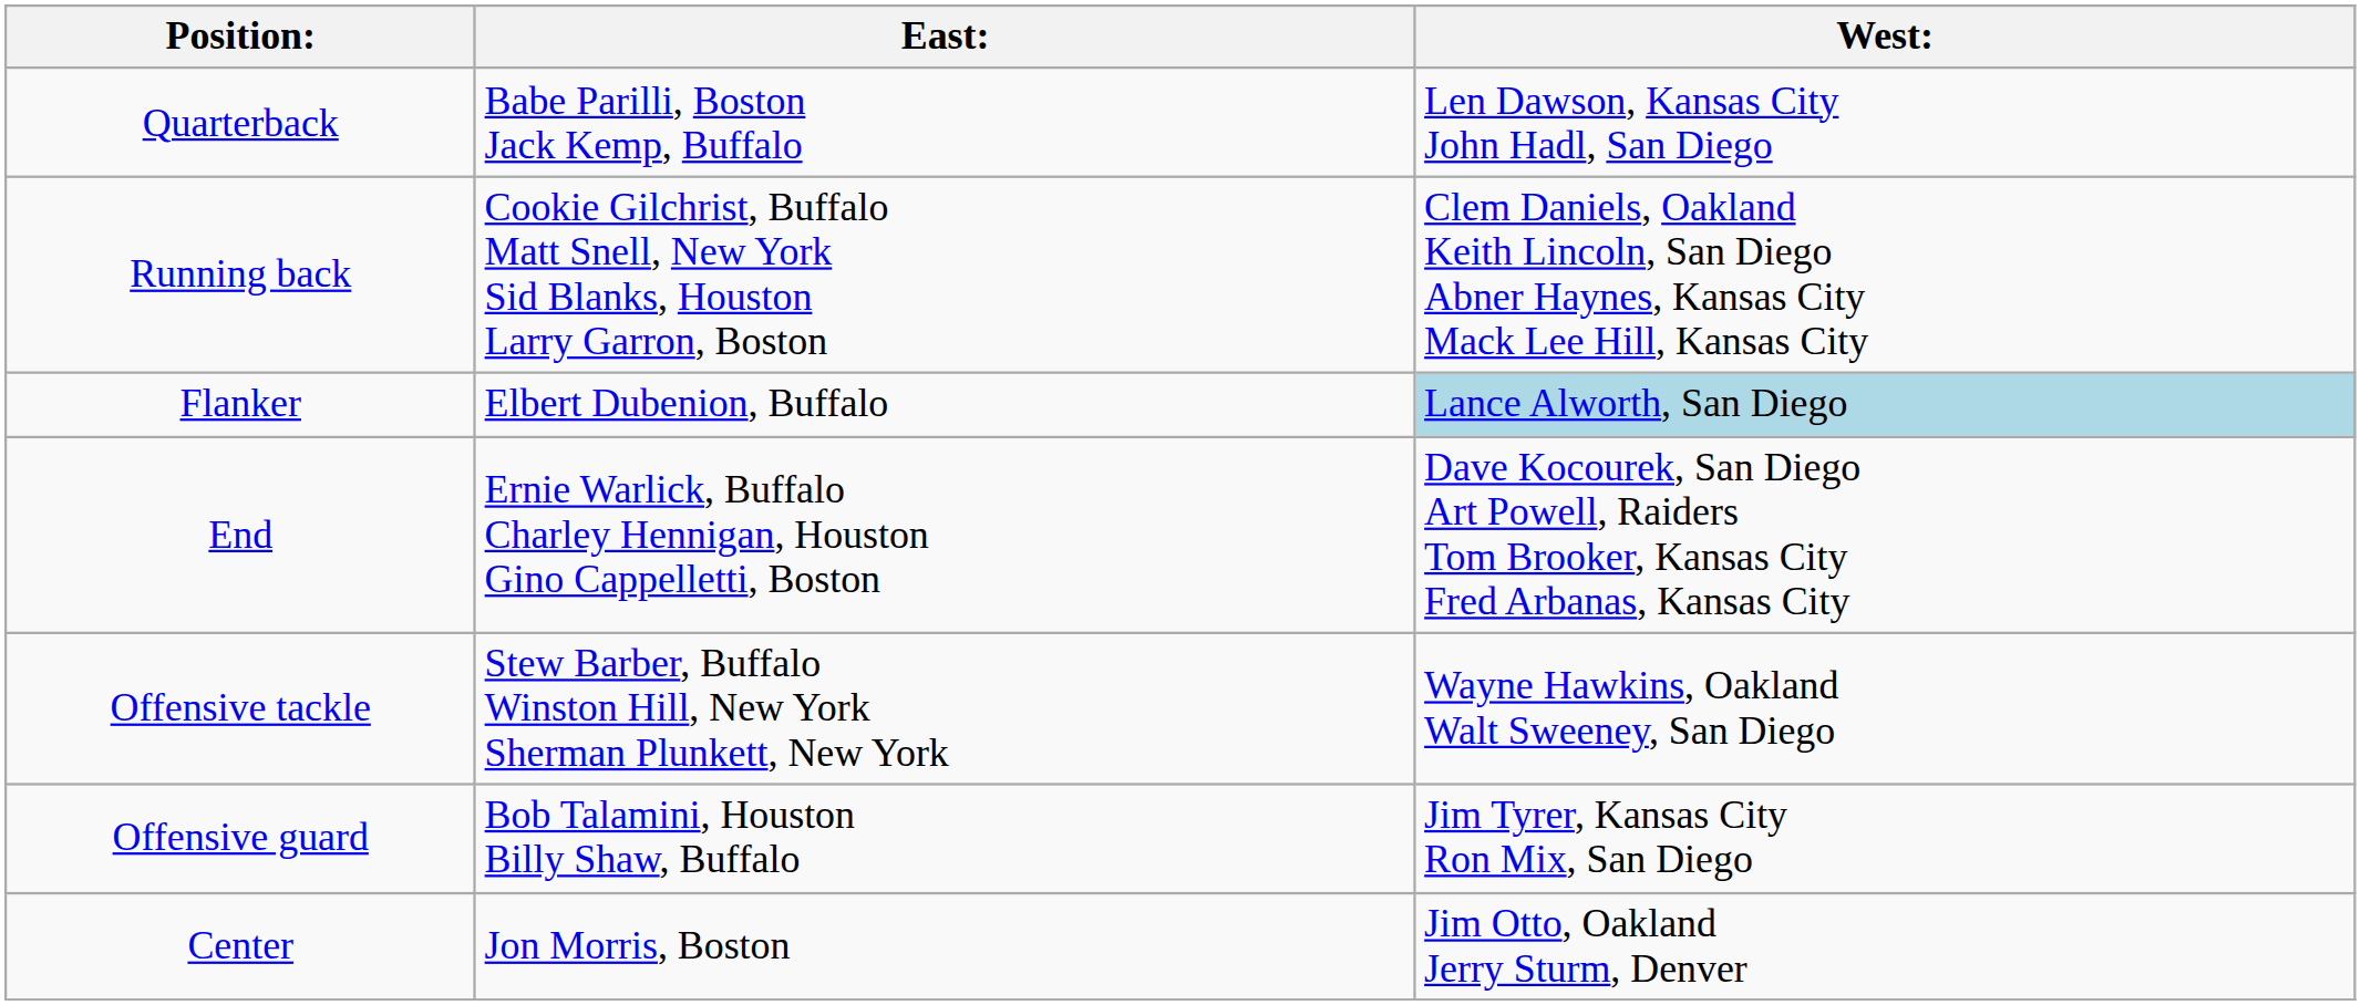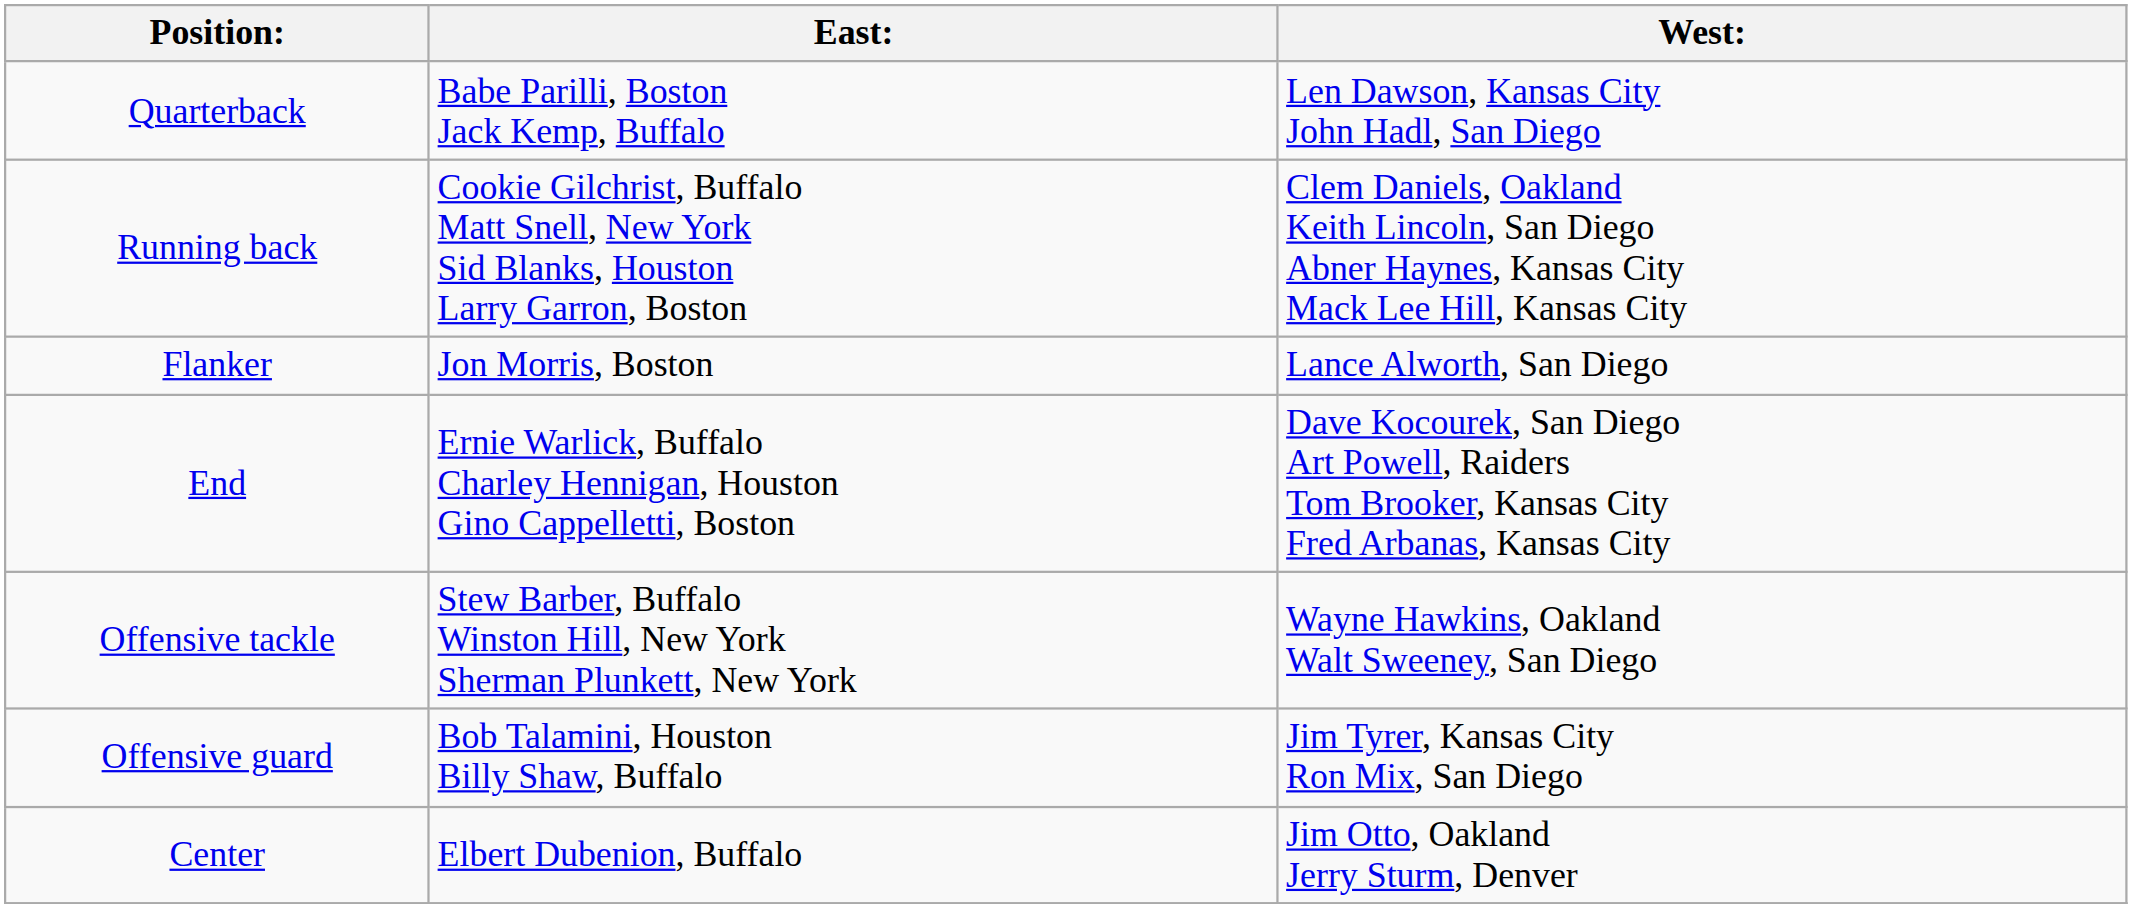 <table class="wikitable" width=75%>
 <tr>
 <th width=20%>Position:</th>
 <th width=40%>East:</th>
 <th width=40%>West:</th>
 </tr>
 <tr>
 <td align=center><a href='#'>Quarterback</a></td>
 <td><a href='#'>Babe Parilli</a>, <a href='#'>Boston</a><br><a href='#'>Jack Kemp</a>, <a href='#'>Buffalo</a></td>
 <td><a href='#'>Len Dawson</a>, <a href='#'>Kansas City</a><br><a href='#'>John Hadl</a>, <a href='#'>San Diego</a></td>
 </tr>
 <tr>
 <td align=center><a href='#'>Running back</a></td>
 <td><a href='#'>Cookie Gilchrist</a>, Buffalo<br><a href='#'>Matt Snell</a>, <a href='#'>New York</a><br><a href='#'>Sid Blanks</a>, <a href='#'>Houston</a><br><a href='#'>Larry Garron</a>, Boston</td>
 <td><a href='#'>Clem Daniels</a>, <a href='#'>Oakland</a><br><a href='#'>Keith Lincoln</a>, San Diego<br><a href='#'>Abner Haynes</a>, Kansas City<br><a href='#'>Mack Lee Hill</a>, Kansas City</td>
 </tr>
 <tr>
 <td align=center><a href='#'>Flanker</a></td>
-<td><a href='#'>Elbert Dubenion</a>, Buffalo</td>
-<td style="background: lightblue;"><a href='#'>Lance Alworth</a>, San Diego</td>
+<td><a href='#'>Jon Morris</a>, Boston</td>
+<td><a href='#'>Lance Alworth</a>, San Diego</td>
 </tr>
 <tr>
 <td align=center><a href='#'>End</a></td>
 <td><a href='#'>Ernie Warlick</a>, Buffalo<br><a href='#'>Charley Hennigan</a>, Houston<br><a href='#'>Gino Cappelletti</a>, Boston</td>
 <td><a href='#'>Dave Kocourek</a>, San Diego<br><a href='#'>Art Powell</a>, Raiders<br><a href='#'>Tom Brooker</a>, Kansas City<br><a href='#'>Fred Arbanas</a>, Kansas City</td>
 </tr>
 <tr>
 <td align=center><a href='#'>Offensive tackle</a></td>
 <td><a href='#'>Stew Barber</a>, Buffalo<br><a href='#'>Winston Hill</a>, New York<br><a href='#'>Sherman Plunkett</a>, New York</td>
 <td><a href='#'>Wayne Hawkins</a>, Oakland<br><a href='#'>Walt Sweeney</a>, San Diego</td>
 </tr>
 <tr>
 <td align=center><a href='#'>Offensive guard</a></td>
 <td><a href='#'>Bob Talamini</a>, Houston<br><a href='#'>Billy Shaw</a>, Buffalo</td>
 <td><a href='#'>Jim Tyrer</a>, Kansas City<br><a href='#'>Ron Mix</a>, San Diego</td>
 </tr>
 <tr>
 <td align=center><a href='#'>Center</a></td>
-<td><a href='#'>Jon Morris</a>, Boston</td>
+<td><a href='#'>Elbert Dubenion</a>, Buffalo</td>
 <td><a href='#'>Jim Otto</a>, Oakland<br><a href='#'>Jerry Sturm</a>, Denver</td>
 </tr>
 <tr>
 </tr>
 </table>
